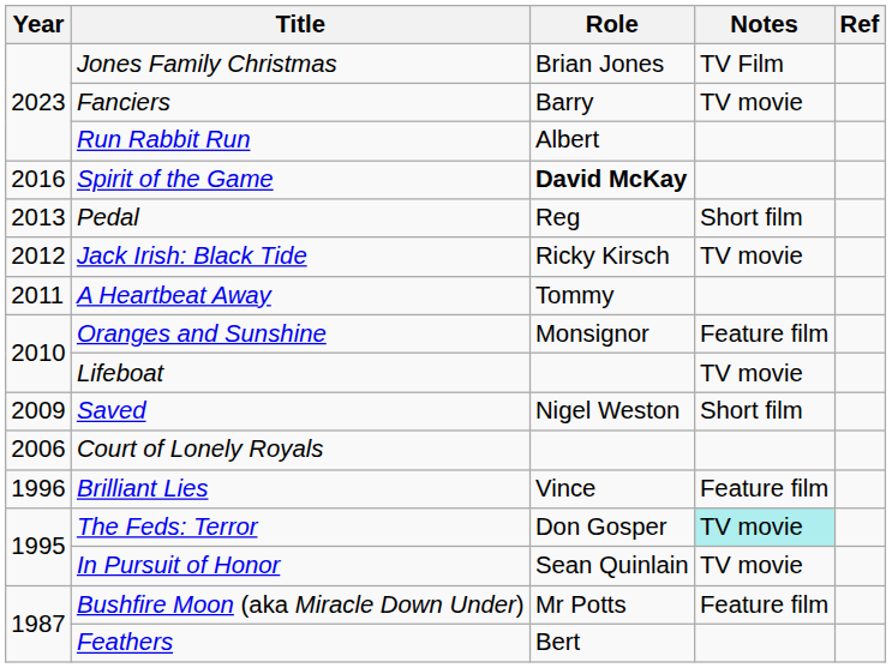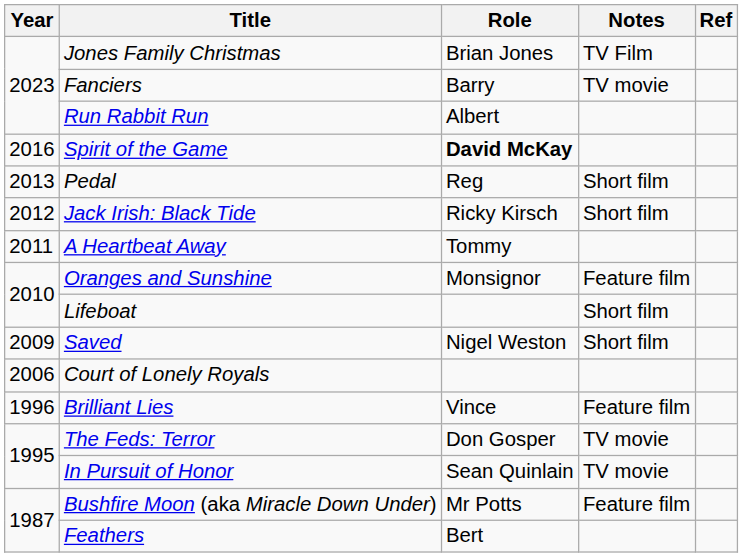 <table class="wikitable sortable">
 <tr>
 <th>Year</th>
 <th>Title</th>
 <th>Role</th>
 <th>Notes</th>
 <th>Ref</th>
 </tr>
 <tr>
 <td rowspan="3">2023</td>
 <td><em>Jones Family Christmas</em></td>
 <td>Brian Jones</td>
 <td>TV Film</td>
 <td></td>
 </tr>
 <tr>
 <td><em>Fanciers</em></td>
 <td>Barry</td>
 <td>TV movie</td>
 <td></td>
 </tr>
 <tr>
 <td><em><a href='#'>Run Rabbit Run</a></em></td>
 <td>Albert</td>
 <td></td>
 <td></td>
 </tr>
 <tr>
 <td>2016</td>
 <td><em><a href='#'>Spirit of the Game</a></em></td>
 <td><strong>David McKay</strong></td>
 <td></td>
 <td></td>
 </tr>
 <tr>
 <td>2013</td>
 <td><em>Pedal</em></td>
 <td>Reg</td>
 <td>Short film</td>
 <td></td>
 </tr>
 <tr>
 <td>2012</td>
 <td><em><a href='#'>Jack Irish: Black Tide</a></em></td>
 <td>Ricky Kirsch</td>
-<td>TV movie</td>
+<td>Short film</td>
 <td></td>
 </tr>
 <tr>
 <td>2011</td>
 <td><em><a href='#'>A Heartbeat Away</a></em></td>
 <td>Tommy</td>
 <td></td>
 <td></td>
 </tr>
 <tr>
 <td rowspan="2">2010</td>
 <td><em><a href='#'>Oranges and Sunshine</a></em></td>
 <td>Monsignor</td>
 <td>Feature film</td>
 <td></td>
 </tr>
 <tr>
 <td><em>Lifeboat</em></td>
 <td></td>
-<td>TV movie</td>
+<td>Short film</td>
 <td></td>
 </tr>
 <tr>
 <td>2009</td>
 <td><em><a href='#'>Saved</a></em></td>
 <td>Nigel Weston</td>
 <td>Short film</td>
 <td></td>
 </tr>
 <tr>
 <td>2006</td>
 <td><em>Court of Lonely Royals</em></td>
 <td></td>
 <td></td>
 <td></td>
 </tr>
 <tr>
 <td>1996</td>
 <td><em><a href='#'>Brilliant Lies</a></em></td>
 <td>Vince</td>
 <td>Feature film</td>
 <td></td>
 </tr>
 <tr>
 <td rowspan="2">1995</td>
 <td><em><a href='#'>The Feds: Terror</a></em></td>
 <td>Don Gosper</td>
-<td style="background: paleturquoise;">TV movie</td>
+<td>TV movie</td>
 <td></td>
 </tr>
 <tr>
 <td><em><a href='#'>In Pursuit of Honor</a></em></td>
 <td>Sean Quinlain</td>
 <td>TV movie</td>
 <td></td>
 </tr>
 <tr>
 <td rowspan="2">1987</td>
 <td><em><a href='#'>Bushfire Moon</a></em> (aka <em>Miracle Down Under</em>)</td>
 <td>Mr Potts</td>
 <td>Feature film</td>
 <td></td>
 </tr>
 <tr>
 <td><em><a href='#'>Feathers</a></em></td>
 <td>Bert</td>
 <td></td>
 <td></td>
 </tr>
 </table>
